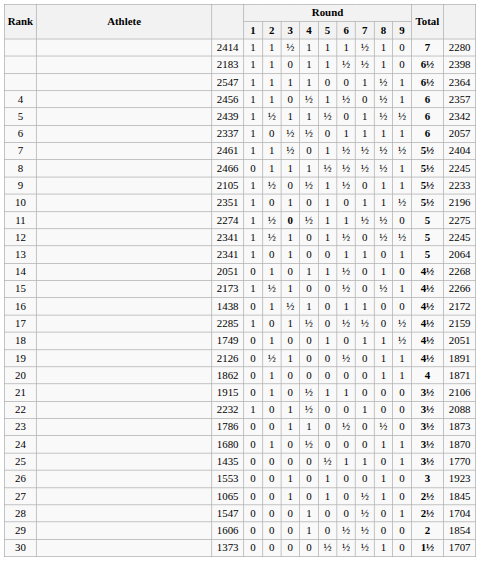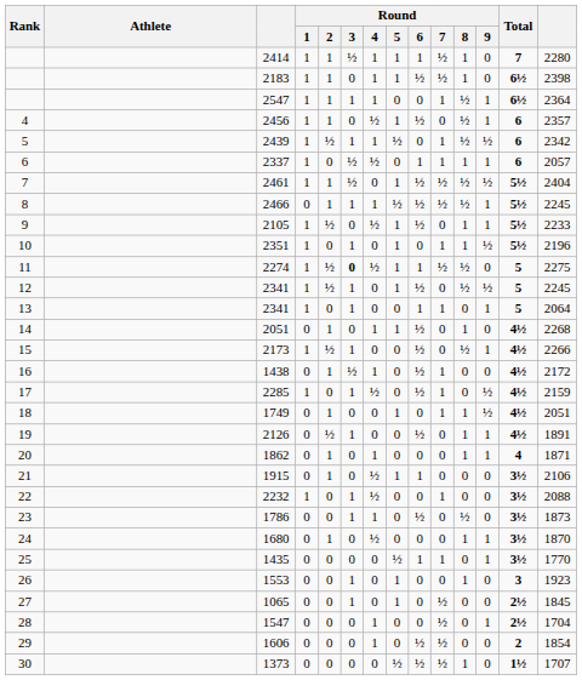 <table class=wikitable style="text-align:center">
 <tr>
 <th rowspan="2" width=40>Rank</th>
 <th rowspan="2" width=250>Athlete</th>
 <th rowspan="2" width=40></th>
 <th colspan="9">Round</th>
 <th rowspan="2" width=40>Total</th>
 <th rowspan="2" width=40></th>
 </tr>
 <tr>
 <th width=20>1</th>
 <th width=20>2</th>
 <th width=20>3</th>
 <th width=20>4</th>
 <th width=20>5</th>
 <th width=20>6</th>
 <th width=20>7</th>
 <th width=20>8</th>
 <th width=20>9</th>
 </tr>
 <tr>
 <td></td>
 <td align=left></td>
 <td>2414</td>
 <td>1</td>
 <td>1</td>
 <td>½</td>
 <td>1</td>
 <td>1</td>
 <td>1</td>
 <td>½</td>
 <td>1</td>
 <td>0</td>
 <td><strong>7</strong></td>
 <td>2280</td>
 </tr>
 <tr>
 <td></td>
 <td align=left></td>
 <td>2183</td>
 <td>1</td>
 <td>1</td>
 <td>0</td>
 <td>1</td>
 <td>1</td>
 <td>½</td>
 <td>½</td>
 <td>1</td>
 <td>0</td>
 <td><strong>6½</strong></td>
 <td>2398</td>
 </tr>
 <tr>
 <td></td>
 <td align=left></td>
 <td>2547</td>
 <td>1</td>
 <td>1</td>
 <td>1</td>
 <td>1</td>
 <td>0</td>
 <td>0</td>
 <td>1</td>
 <td>½</td>
 <td>1</td>
 <td><strong>6½</strong></td>
 <td>2364</td>
 </tr>
 <tr>
 <td>4</td>
 <td align=left></td>
 <td>2456</td>
 <td>1</td>
 <td>1</td>
 <td>0</td>
 <td>½</td>
 <td>1</td>
 <td>½</td>
 <td>0</td>
 <td>½</td>
 <td>1</td>
 <td><strong>6</strong></td>
 <td>2357</td>
 </tr>
 <tr>
 <td>5</td>
 <td align=left></td>
 <td>2439</td>
 <td>1</td>
 <td>½</td>
 <td>1</td>
 <td>1</td>
 <td>½</td>
 <td>0</td>
 <td>1</td>
 <td>½</td>
 <td>½</td>
 <td><strong>6</strong></td>
 <td>2342</td>
 </tr>
 <tr>
 <td>6</td>
 <td align=left></td>
 <td>2337</td>
 <td>1</td>
 <td>0</td>
 <td>½</td>
 <td>½</td>
 <td>0</td>
 <td>1</td>
 <td>1</td>
 <td>1</td>
 <td>1</td>
 <td><strong>6</strong></td>
 <td>2057</td>
 </tr>
 <tr>
 <td>7</td>
 <td align=left></td>
 <td>2461</td>
 <td>1</td>
 <td>1</td>
 <td>½</td>
 <td>0</td>
 <td>1</td>
 <td>½</td>
 <td>½</td>
 <td>½</td>
 <td>½</td>
 <td><strong>5½</strong></td>
 <td>2404</td>
 </tr>
 <tr>
 <td>8</td>
 <td align=left></td>
 <td>2466</td>
 <td>0</td>
 <td>1</td>
 <td>1</td>
 <td>1</td>
 <td>½</td>
 <td>½</td>
 <td>½</td>
 <td>½</td>
 <td>1</td>
 <td><strong>5½</strong></td>
 <td>2245</td>
 </tr>
 <tr>
 <td>9</td>
 <td align=left></td>
 <td>2105</td>
 <td>1</td>
 <td>½</td>
 <td>0</td>
 <td>½</td>
 <td>1</td>
 <td>½</td>
 <td>0</td>
 <td>1</td>
 <td>1</td>
 <td><strong>5½</strong></td>
 <td>2233</td>
 </tr>
 <tr>
 <td>10</td>
 <td align=left></td>
 <td>2351</td>
 <td>1</td>
 <td>0</td>
 <td>1</td>
 <td>0</td>
 <td>1</td>
 <td>0</td>
 <td>1</td>
 <td>1</td>
 <td>½</td>
 <td><strong>5½</strong></td>
 <td>2196</td>
 </tr>
 <tr>
 <td>11</td>
 <td align=left></td>
 <td>2274</td>
 <td>1</td>
 <td>½</td>
 <td><strong>0</strong></td>
 <td>½</td>
 <td>1</td>
 <td>1</td>
 <td>½</td>
 <td>½</td>
 <td>0</td>
 <td><strong>5</strong></td>
 <td>2275</td>
 </tr>
 <tr>
 <td>12</td>
 <td align=left></td>
 <td>2341</td>
 <td>1</td>
 <td>½</td>
 <td>1</td>
 <td>0</td>
 <td>1</td>
 <td>½</td>
 <td>0</td>
 <td>½</td>
 <td>½</td>
 <td><strong>5</strong></td>
 <td>2245</td>
 </tr>
 <tr>
 <td>13</td>
 <td align=left></td>
 <td>2341</td>
 <td>1</td>
 <td>0</td>
 <td>1</td>
 <td>0</td>
 <td>0</td>
 <td>1</td>
 <td>1</td>
 <td>0</td>
 <td>1</td>
 <td><strong>5</strong></td>
 <td>2064</td>
 </tr>
 <tr>
 <td>14</td>
 <td align=left></td>
 <td>2051</td>
 <td>0</td>
 <td>1</td>
 <td>0</td>
 <td>1</td>
 <td>1</td>
 <td>½</td>
 <td>0</td>
 <td>1</td>
 <td>0</td>
 <td><strong>4½</strong></td>
 <td>2268</td>
 </tr>
 <tr>
 <td>15</td>
 <td align=left></td>
 <td>2173</td>
 <td>1</td>
 <td>½</td>
 <td>1</td>
 <td>0</td>
 <td>0</td>
 <td>½</td>
 <td>0</td>
 <td>½</td>
 <td>1</td>
 <td><strong>4½</strong></td>
 <td>2266</td>
 </tr>
 <tr>
 <td>16</td>
 <td align=left></td>
 <td>1438</td>
 <td>0</td>
 <td>1</td>
 <td>½</td>
 <td>1</td>
 <td>0</td>
-<td>1</td>
+<td>½</td>
 <td>1</td>
 <td>0</td>
 <td>0</td>
 <td><strong>4½</strong></td>
 <td>2172</td>
 </tr>
 <tr>
 <td>17</td>
 <td align=left></td>
 <td>2285</td>
 <td>1</td>
 <td>0</td>
 <td>1</td>
 <td>½</td>
 <td>0</td>
 <td>½</td>
-<td>½</td>
+<td>1</td>
 <td>0</td>
 <td>½</td>
 <td><strong>4½</strong></td>
 <td>2159</td>
 </tr>
 <tr>
 <td>18</td>
 <td align=left></td>
 <td>1749</td>
 <td>0</td>
 <td>1</td>
 <td>0</td>
 <td>0</td>
 <td>1</td>
 <td>0</td>
 <td>1</td>
 <td>1</td>
 <td>½</td>
 <td><strong>4½</strong></td>
 <td>2051</td>
 </tr>
 <tr>
 <td>19</td>
 <td align=left></td>
 <td>2126</td>
 <td>0</td>
 <td>½</td>
 <td>1</td>
 <td>0</td>
 <td>0</td>
 <td>½</td>
 <td>0</td>
 <td>1</td>
 <td>1</td>
 <td><strong>4½</strong></td>
 <td>1891</td>
 </tr>
 <tr>
 <td>20</td>
 <td align=left></td>
 <td>1862</td>
 <td>0</td>
 <td>1</td>
 <td>0</td>
-<td>0</td>
+<td>1</td>
 <td>0</td>
 <td>0</td>
 <td>0</td>
 <td>1</td>
 <td>1</td>
 <td><strong>4</strong></td>
 <td>1871</td>
 </tr>
 <tr>
 <td>21</td>
 <td align=left></td>
 <td>1915</td>
 <td>0</td>
 <td>1</td>
 <td>0</td>
 <td>½</td>
 <td>1</td>
 <td>1</td>
 <td>0</td>
 <td>0</td>
 <td>0</td>
 <td><strong>3½</strong></td>
 <td>2106</td>
 </tr>
 <tr>
 <td>22</td>
 <td align=left></td>
 <td>2232</td>
 <td>1</td>
 <td>0</td>
 <td>1</td>
 <td>½</td>
 <td>0</td>
 <td>0</td>
 <td>1</td>
 <td>0</td>
 <td>0</td>
 <td><strong>3½</strong></td>
 <td>2088</td>
 </tr>
 <tr>
 <td>23</td>
 <td align=left></td>
 <td>1786</td>
 <td>0</td>
 <td>0</td>
 <td>1</td>
 <td>1</td>
 <td>0</td>
 <td>½</td>
 <td>0</td>
 <td>½</td>
 <td>0</td>
 <td><strong>3½</strong></td>
 <td>1873</td>
 </tr>
 <tr>
 <td>24</td>
 <td align=left></td>
 <td>1680</td>
 <td>0</td>
 <td>1</td>
 <td>0</td>
 <td>½</td>
 <td>0</td>
 <td>0</td>
 <td>0</td>
 <td>1</td>
 <td>1</td>
 <td><strong>3½</strong></td>
 <td>1870</td>
 </tr>
 <tr>
 <td>25</td>
 <td align=left></td>
 <td>1435</td>
 <td>0</td>
 <td>0</td>
 <td>0</td>
 <td>0</td>
 <td>½</td>
 <td>1</td>
 <td>1</td>
 <td>0</td>
 <td>1</td>
 <td><strong>3½</strong></td>
 <td>1770</td>
 </tr>
 <tr>
 <td>26</td>
 <td align=left></td>
 <td>1553</td>
 <td>0</td>
 <td>0</td>
 <td>1</td>
 <td>0</td>
 <td>1</td>
 <td>0</td>
 <td>0</td>
 <td>1</td>
 <td>0</td>
 <td><strong>3</strong></td>
 <td>1923</td>
 </tr>
 <tr>
 <td>27</td>
 <td align=left></td>
 <td>1065</td>
 <td>0</td>
 <td>0</td>
 <td>1</td>
 <td>0</td>
 <td>1</td>
 <td>0</td>
 <td>½</td>
-<td>1</td>
+<td>0</td>
 <td>0</td>
 <td><strong>2½</strong></td>
 <td>1845</td>
 </tr>
 <tr>
 <td>28</td>
 <td align=left></td>
 <td>1547</td>
 <td>0</td>
 <td>0</td>
 <td>0</td>
 <td>1</td>
 <td>0</td>
 <td>0</td>
 <td>½</td>
 <td>0</td>
 <td>1</td>
 <td><strong>2½</strong></td>
 <td>1704</td>
 </tr>
 <tr>
 <td>29</td>
 <td align=left></td>
 <td>1606</td>
 <td>0</td>
 <td>0</td>
 <td>0</td>
 <td>1</td>
 <td>0</td>
 <td>½</td>
 <td>½</td>
 <td>0</td>
 <td>0</td>
 <td><strong>2</strong></td>
 <td>1854</td>
 </tr>
 <tr>
 <td>30</td>
 <td align=left></td>
 <td>1373</td>
 <td>0</td>
 <td>0</td>
 <td>0</td>
 <td>0</td>
 <td>½</td>
 <td>½</td>
 <td>½</td>
 <td>1</td>
 <td>0</td>
 <td><strong>1½</strong></td>
 <td>1707</td>
 </tr>
 </table>
